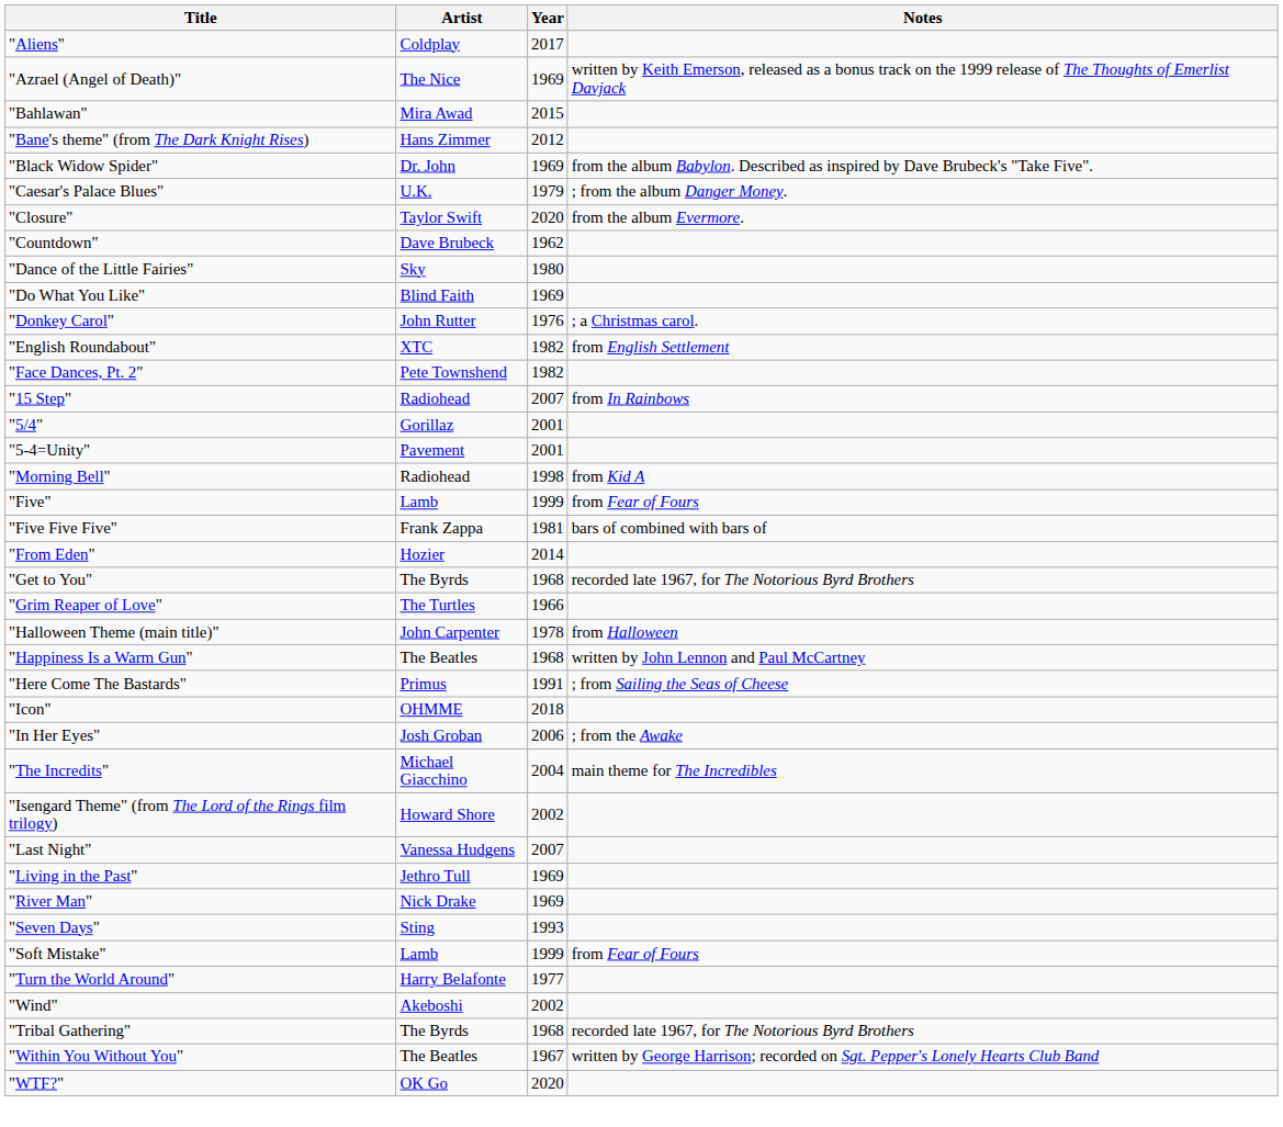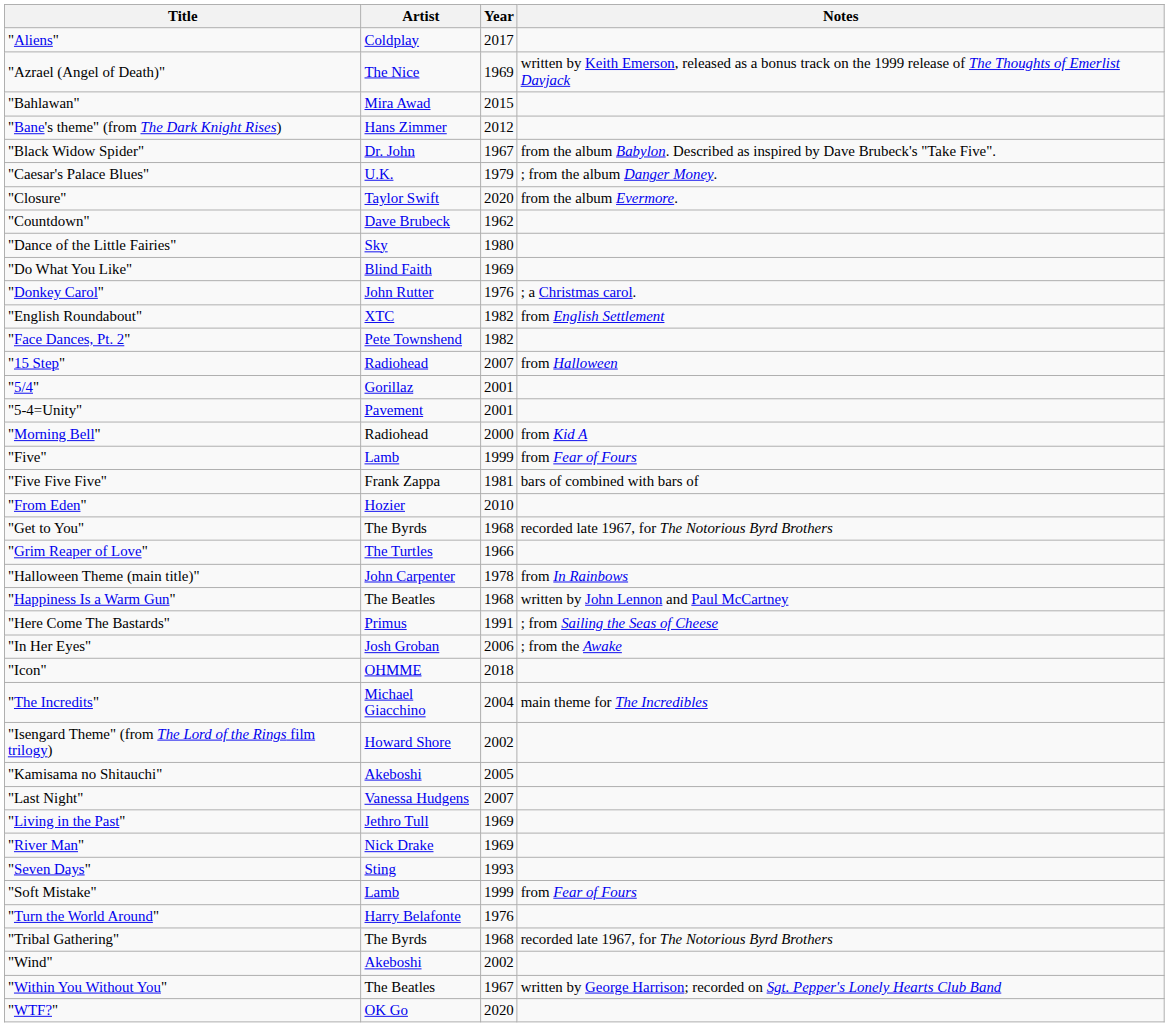 <table class="wikitable sortable">
 <tr>
 <th>Title</th>
 <th>Artist</th>
 <th>Year</th>
 <th>Notes</th>
 </tr>
 <tr>
 <td>"<a href='#'>Aliens</a>"</td>
 <td><a href='#'>Coldplay</a></td>
 <td>2017</td>
 <td></td>
 </tr>
 <tr>
 <td>"Azrael (Angel of Death)"</td>
 <td><a href='#'>The Nice</a></td>
 <td>1969</td>
 <td>written by <a href='#'>Keith Emerson</a>, released as a bonus track on the 1999 release of <em><a href='#'>The Thoughts of Emerlist Davjack</a></em></td>
 </tr>
 <tr>
 <td>"Bahlawan"</td>
 <td><a href='#'>Mira Awad</a></td>
 <td>2015</td>
 <td></td>
 </tr>
 <tr>
 <td>"<a href='#'>Bane</a>'s theme" (from <em><a href='#'>The Dark Knight Rises</a></em>)</td>
 <td><a href='#'>Hans Zimmer</a></td>
 <td>2012</td>
 <td></td>
 </tr>
 <tr>
 <td>"Black Widow Spider"</td>
 <td><a href='#'>Dr. John</a></td>
-<td>1969</td>
+<td>1967</td>
 <td>from the album <em><a href='#'>Babylon</a></em>. Described as inspired by Dave Brubeck's "Take Five".</td>
 </tr>
 <tr>
 <td>"Caesar's Palace Blues"</td>
 <td><a href='#'>U.K.</a></td>
 <td>1979</td>
 <td>; from the album <em><a href='#'>Danger Money</a></em>.</td>
 </tr>
 <tr>
 <td>"Closure"</td>
 <td><a href='#'>Taylor Swift</a></td>
 <td>2020</td>
 <td>from the album <em><a href='#'>Evermore</a></em>.</td>
 </tr>
 <tr>
 <td>"Countdown"</td>
 <td><a href='#'>Dave Brubeck</a></td>
 <td>1962</td>
 <td></td>
 </tr>
 <tr>
 <td>"Dance of the Little Fairies"</td>
 <td><a href='#'>Sky</a></td>
 <td>1980</td>
 <td></td>
 </tr>
 <tr>
 <td>"Do What You Like"</td>
 <td><a href='#'>Blind Faith</a></td>
 <td>1969</td>
 <td></td>
 </tr>
 <tr>
 <td>"<a href='#'>Donkey Carol</a>"</td>
 <td><a href='#'>John Rutter</a></td>
 <td>1976</td>
 <td>; a <a href='#'>Christmas carol</a>.</td>
 </tr>
 <tr>
 <td>"English Roundabout"</td>
 <td><a href='#'>XTC</a></td>
 <td>1982</td>
 <td>from <em><a href='#'>English Settlement</a></em></td>
 </tr>
 <tr>
 <td>"<a href='#'>Face Dances, Pt. 2</a>"</td>
 <td><a href='#'>Pete Townshend</a></td>
 <td>1982</td>
 <td></td>
 </tr>
 <tr>
 <td>"<a href='#'>15 Step</a>"</td>
 <td><a href='#'>Radiohead</a></td>
 <td>2007</td>
-<td>from <em><a href='#'>In Rainbows</a></em></td>
+<td>from <em><a href='#'>Halloween</a></em></td>
 </tr>
 <tr>
 <td>"<a href='#'>5/4</a>"</td>
 <td><a href='#'>Gorillaz</a></td>
 <td>2001</td>
 <td></td>
 </tr>
 <tr>
 <td>"5-4=Unity"</td>
 <td><a href='#'>Pavement</a></td>
 <td>2001</td>
 <td></td>
 </tr>
 <tr>
 <td>"<a href='#'>Morning Bell</a>"</td>
 <td>Radiohead</td>
-<td>1998</td>
+<td>2000</td>
 <td>from <em><a href='#'>Kid A</a></em></td>
 </tr>
 <tr>
 <td>"Five"</td>
 <td><a href='#'>Lamb</a></td>
 <td>1999</td>
 <td>from <em><a href='#'>Fear of Fours</a></em></td>
 </tr>
 <tr>
 <td>"Five Five Five"</td>
 <td>Frank Zappa</td>
 <td>1981</td>
 <td>bars of  combined with bars of </td>
 </tr>
 <tr>
 <td>"<a href='#'>From Eden</a>"</td>
 <td><a href='#'>Hozier</a></td>
-<td>2014</td>
+<td>2010</td>
 <td></td>
 </tr>
 <tr>
 <td>"Get to You"</td>
 <td>The Byrds</td>
 <td>1968</td>
 <td>recorded late 1967, for <em>The Notorious Byrd Brothers</em></td>
 </tr>
 <tr>
 <td>"<a href='#'>Grim Reaper of Love</a>"</td>
 <td><a href='#'>The Turtles</a></td>
 <td>1966</td>
 <td></td>
 </tr>
 <tr>
 <td>"Halloween Theme (main title)"</td>
 <td><a href='#'>John Carpenter</a></td>
 <td>1978</td>
-<td>from <em><a href='#'>Halloween</a></em></td>
+<td>from <em><a href='#'>In Rainbows</a></em></td>
 </tr>
 <tr>
 <td>"<a href='#'>Happiness Is a Warm Gun</a>"</td>
 <td>The Beatles</td>
 <td>1968</td>
 <td>written by <a href='#'>John Lennon</a> and <a href='#'>Paul McCartney</a></td>
 </tr>
 <tr>
 <td>"Here Come The Bastards"</td>
 <td><a href='#'>Primus</a></td>
 <td>1991</td>
 <td>; from <em><a href='#'>Sailing the Seas of Cheese</a></em></td>
 </tr>
 <tr>
+<td>"In Her Eyes"</td>
+<td><a href='#'>Josh Groban</a></td>
+<td>2006</td>
+<td>; from the <em><a href='#'>Awake</a></em></td>
+</tr>
+<tr>
 <td>"Icon"</td>
 <td><a href='#'>OHMME</a></td>
 <td>2018</td>
 <td></td>
-</tr>
-<tr>
-<td>"In Her Eyes"</td>
-<td><a href='#'>Josh Groban</a></td>
-<td>2006</td>
-<td>; from the <em><a href='#'>Awake</a></em></td>
 </tr>
 <tr>
 <td>"<a href='#'>The Incredits</a>"</td>
 <td><a href='#'>Michael Giacchino</a></td>
 <td>2004</td>
 <td>main theme for <em><a href='#'>The Incredibles</a></em> </td>
 </tr>
 <tr>
 <td>"Isengard Theme" (from <a href='#'><em>The Lord of the Rings</em> film trilogy</a>)</td>
 <td><a href='#'>Howard Shore</a></td>
 <td>2002</td>
+<td></td>
+</tr>
+<tr>
+<td>"Kamisama no Shitauchi"</td>
+<td><a href='#'>Akeboshi</a></td>
+<td>2005</td>
 <td></td>
 </tr>
 <tr>
 <td>"Last Night"</td>
 <td><a href='#'>Vanessa Hudgens</a></td>
 <td>2007</td>
 <td></td>
 </tr>
 <tr>
 <td>"<a href='#'>Living in the Past</a>"</td>
 <td><a href='#'>Jethro Tull</a></td>
 <td>1969</td>
 <td></td>
 </tr>
 <tr>
 <td>"<a href='#'>River Man</a>"</td>
 <td><a href='#'>Nick Drake</a></td>
 <td>1969</td>
 <td></td>
 </tr>
 <tr>
 <td>"<a href='#'>Seven Days</a>"</td>
 <td><a href='#'>Sting</a></td>
 <td>1993</td>
 <td></td>
 </tr>
 <tr>
 <td>"Soft Mistake"</td>
 <td><a href='#'>Lamb</a></td>
 <td>1999</td>
 <td>from <em><a href='#'>Fear of Fours</a></em></td>
 </tr>
 <tr>
 <td>"<a href='#'>Turn the World Around</a>"</td>
 <td><a href='#'>Harry Belafonte</a></td>
-<td>1977</td>
-<td></td>
-</tr>
-<tr>
-<td>"Wind"</td>
-<td><a href='#'>Akeboshi</a></td>
-<td>2002</td>
+<td>1976</td>
 <td></td>
 </tr>
 <tr>
 <td>"Tribal Gathering"</td>
 <td>The Byrds</td>
 <td>1968</td>
 <td>recorded late 1967, for <em>The Notorious Byrd Brothers</em></td>
+</tr>
+<tr>
+<td>"Wind"</td>
+<td><a href='#'>Akeboshi</a></td>
+<td>2002</td>
+<td></td>
 </tr>
 <tr>
 <td>"<a href='#'>Within You Without You</a>"</td>
 <td>The Beatles</td>
 <td>1967</td>
 <td>written by <a href='#'>George Harrison</a>; recorded on <em><a href='#'>Sgt. Pepper's Lonely Hearts Club Band</a></em></td>
 </tr>
 <tr>
 <td>"<a href='#'>WTF?</a>"</td>
 <td><a href='#'>OK Go</a></td>
 <td>2020</td>
 <td></td>
 </tr>
 </table>
